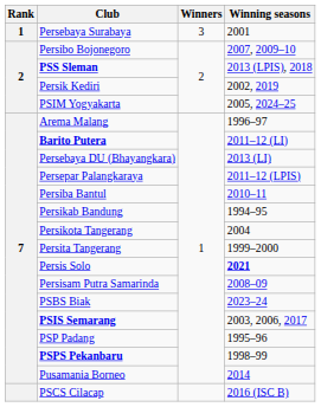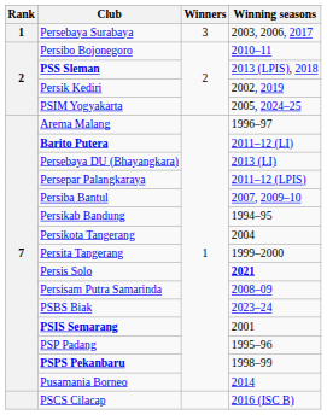 <table class="wikitable sortable">
 <tr>
 <th>Rank</th>
 <th>Club</th>
 <th>Winners</th>
 <th>Winning seasons</th>
 </tr>
 <tr>
 <th>1</th>
 <td><a href='#'>Persebaya Surabaya</a></td>
 <td style="text-align:center">3</td>
-<td>2001</td>
+<td>2003, 2006, <a href='#'>2017</a></td>
 </tr>
 <tr>
 <th rowspan="4">2</th>
 <td><a href='#'>Persibo Bojonegoro</a></td>
 <td rowspan="4" style="text-align:center">2</td>
-<td><a href='#'>2007</a>, <a href='#'>2009–10</a></td>
+<td><a href='#'>2010–11</a></td>
 </tr>
 <tr>
 <td><strong><a href='#'>PSS Sleman</a></strong></td>
 <td><a href='#'>2013 (LPIS)</a>, <a href='#'>2018</a></td>
 </tr>
 <tr>
 <td><a href='#'>Persik Kediri</a></td>
 <td>2002, <a href='#'>2019</a></td>
 </tr>
 <tr>
 <td><a href='#'>PSIM Yogyakarta</a></td>
 <td>2005, <a href='#'>2024–25</a></td>
 </tr>
 <tr>
 <th rowspan="15">7</th>
 <td><a href='#'>Arema Malang</a></td>
 <td rowspan="15" style="text-align:center">1</td>
 <td>1996–97</td>
 </tr>
 <tr>
 <td><strong><a href='#'>Barito Putera</a></strong></td>
 <td><a href='#'>2011–12 (LI)</a></td>
 </tr>
 <tr>
 <td><a href='#'>Persebaya DU (Bhayangkara)</a></td>
 <td><a href='#'>2013 (LI)</a></td>
 </tr>
 <tr>
 <td><a href='#'>Persepar Palangkaraya</a></td>
 <td><a href='#'>2011–12 (LPIS)</a></td>
 </tr>
 <tr>
 <td><a href='#'>Persiba Bantul</a></td>
-<td><a href='#'>2010–11</a></td>
+<td><a href='#'>2007</a>, <a href='#'>2009–10</a></td>
 </tr>
 <tr>
 <td><a href='#'>Persikab Bandung</a></td>
 <td>1994–95</td>
 </tr>
 <tr>
 <td><a href='#'>Persikota Tangerang</a></td>
 <td>2004</td>
 </tr>
 <tr>
 <td><a href='#'>Persita Tangerang</a></td>
 <td>1999–2000</td>
 </tr>
 <tr>
 <td><a href='#'>Persis Solo</a></td>
 <td><strong><a href='#'>2021</a></strong></td>
 </tr>
 <tr>
 <td><a href='#'>Persisam Putra Samarinda</a></td>
 <td><a href='#'>2008–09</a></td>
 </tr>
 <tr>
 <td><a href='#'>PSBS Biak</a></td>
 <td><a href='#'>2023–24</a></td>
 </tr>
 <tr>
 <td><strong><a href='#'>PSIS Semarang</a></strong></td>
-<td>2003, 2006, <a href='#'>2017</a></td>
+<td>2001</td>
 </tr>
 <tr>
 <td><a href='#'>PSP Padang</a></td>
 <td>1995–96</td>
 </tr>
 <tr>
 <td><strong><a href='#'>PSPS Pekanbaru</a></strong></td>
 <td>1998–99</td>
 </tr>
 <tr>
 <td><a href='#'>Pusamania Borneo</a></td>
 <td><a href='#'>2014</a></td>
 </tr>
 <tr>
 <th></th>
 <td><a href='#'>PSCS Cilacap</a></td>
 <td style="text-align: center;"></td>
 <td><a href='#'>2016 (ISC B)</a></td>
 </tr>
 </table>
